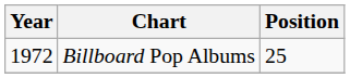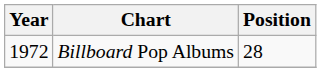 <table class="wikitable">
 <tr>
 <th>Year</th>
 <th>Chart</th>
 <th>Position</th>
 </tr>
 <tr>
 <td>1972</td>
 <td><em>Billboard</em> Pop Albums</td>
-<td>25</td>
+<td>28</td>
 </tr>
 <tr>
 </tr>
 </table>
